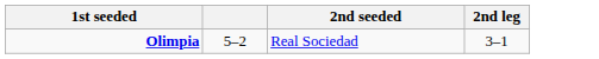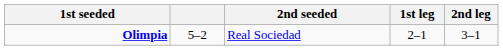 <table class="wikitable">
 <tr>
 <th style="width:200px;">1st seeded</th>
 <th style="width:60px;"></th>
 <th style="width:200px;">2nd seeded</th>
+<th style="width:60px;">1st leg</th>
 <th style="width:60px;">2nd leg</th>
 </tr>
 <tr>
 <td style="text-align:right;"><a href='#'><strong>Olimpia</strong></a></td>
 <td style="text-align:center;">5–2</td>
 <td><a href='#'>Real Sociedad</a></td>
+<td style="text-align:center;">2–1</td>
 <td style="text-align:center;">3–1</td>
 </tr>
 </table>
